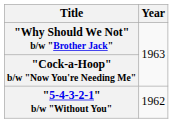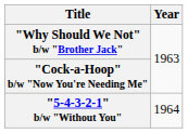 <table class="wikitable">
 <tr>
 <th>Title</th>
 <th>Year</th>
 </tr>
 <tr>
 <th>"Why Should We Not"<br><small>b/w "<a href='#'>Brother Jack</a>"</small></th>
 <td rowspan="2">1963</td>
 </tr>
 <tr>
 <th>"Cock-a-Hoop"<br><small>b/w "Now You're Needing Me"</small></th>
 </tr>
 <tr>
 <th>"<a href='#'>5-4-3-2-1</a>"<br><small>b/w "Without You"</small></th>
-<td>1962</td>
+<td>1964</td>
 </tr>
 </table>
